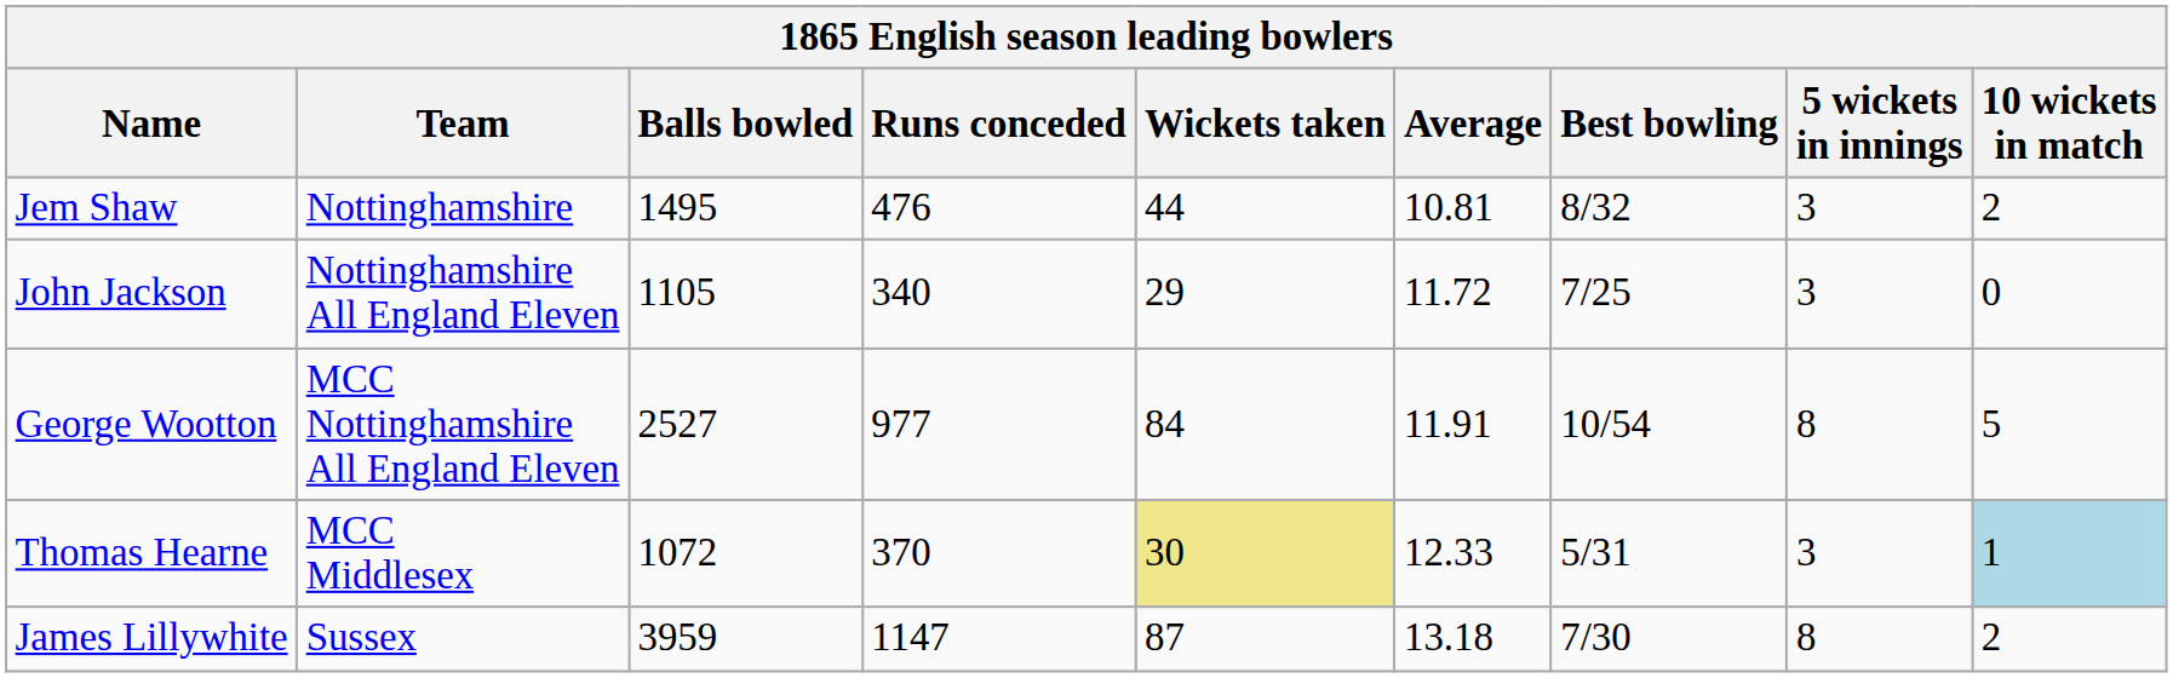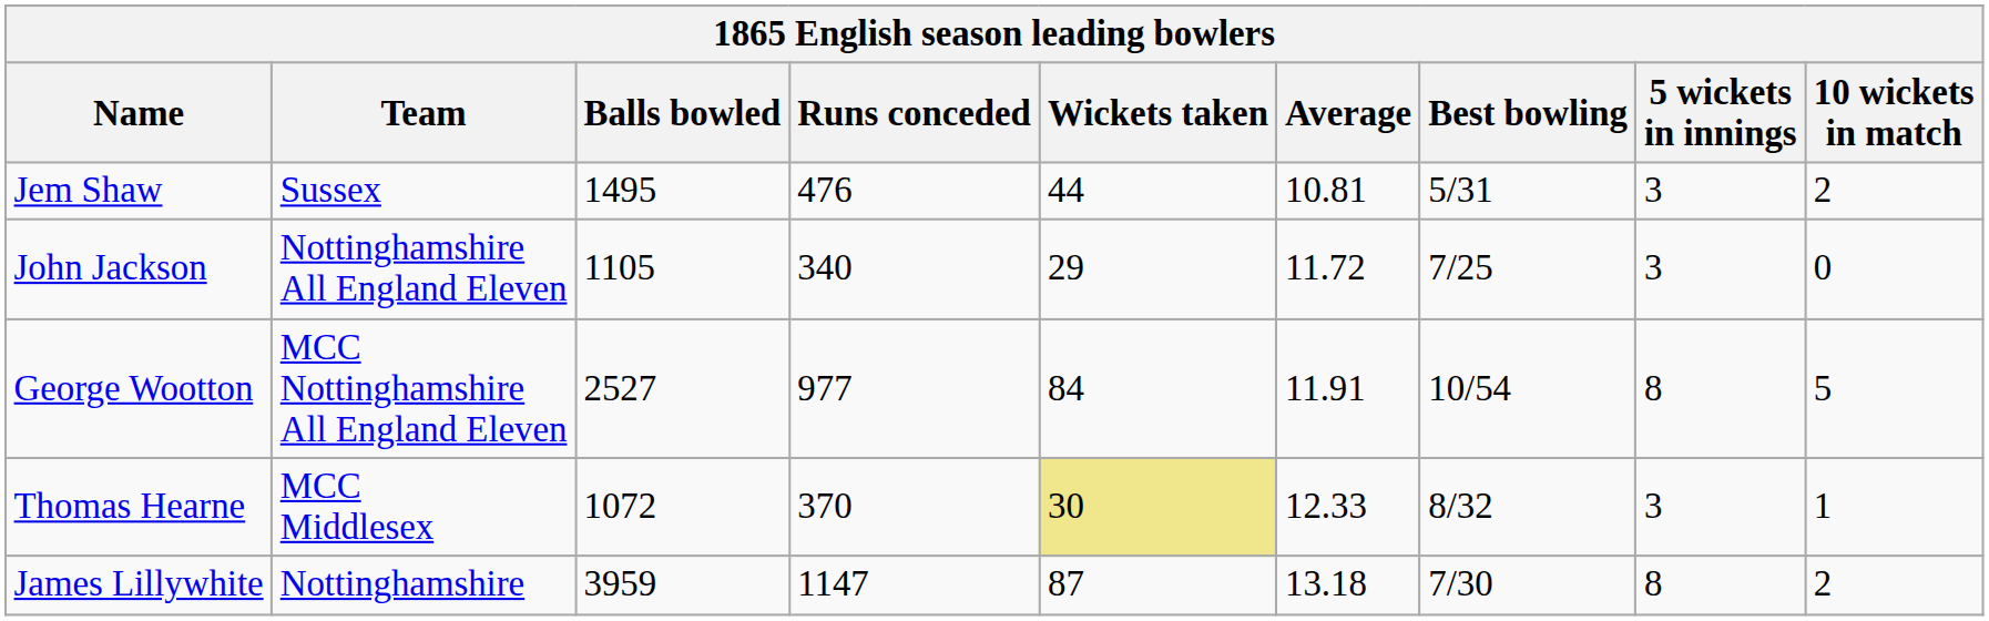 <table class="wikitable">
 <tr>
 <th bgcolor="#efefef" colspan="9">1865 English season leading bowlers</th>
 </tr>
 <tr bgcolor="#efefef">
 <th>Name</th>
 <th>Team</th>
 <th>Balls bowled</th>
 <th>Runs conceded</th>
 <th>Wickets taken</th>
 <th>Average</th>
 <th>Best bowling</th>
 <th>5 wickets<br>in innings</th>
 <th>10 wickets<br>in match</th>
 </tr>
 <tr>
 <td><a href='#'>Jem Shaw</a></td>
-<td><a href='#'>Nottinghamshire</a></td>
+<td><a href='#'>Sussex</a></td>
 <td>1495</td>
 <td>476</td>
 <td>44</td>
 <td>10.81</td>
-<td>8/32</td>
+<td>5/31</td>
 <td>3</td>
 <td>2</td>
 </tr>
 <tr>
 <td><a href='#'>John Jackson</a></td>
 <td><a href='#'>Nottinghamshire</a><br><a href='#'>All England Eleven</a></td>
 <td>1105</td>
 <td>340</td>
 <td>29</td>
 <td>11.72</td>
 <td>7/25</td>
 <td>3</td>
 <td>0</td>
 </tr>
 <tr>
 <td><a href='#'>George Wootton</a></td>
 <td><a href='#'>MCC</a><br><a href='#'>Nottinghamshire</a><br><a href='#'>All England Eleven</a></td>
 <td>2527</td>
 <td>977</td>
 <td>84</td>
 <td>11.91</td>
 <td>10/54</td>
 <td>8</td>
 <td>5</td>
 </tr>
 <tr>
 <td><a href='#'>Thomas Hearne</a></td>
 <td><a href='#'>MCC</a><br><a href='#'>Middlesex</a></td>
 <td>1072</td>
 <td>370</td>
 <td style="background: khaki;">30</td>
 <td>12.33</td>
-<td>5/31</td>
+<td>8/32</td>
 <td>3</td>
-<td style="background: lightblue;">1</td>
+<td>1</td>
 </tr>
 <tr>
 <td><a href='#'>James Lillywhite</a></td>
-<td><a href='#'>Sussex</a></td>
+<td><a href='#'>Nottinghamshire</a></td>
 <td>3959</td>
 <td>1147</td>
 <td>87</td>
 <td>13.18</td>
 <td>7/30</td>
 <td>8</td>
 <td>2</td>
 </tr>
 </table>
